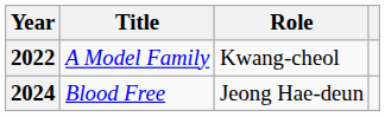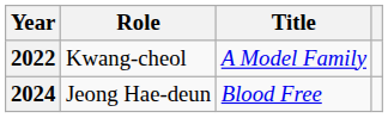 <table class="wikitable plainrowheaders sortable">
 <tr>
 <th scope="col">Year</th>
+<th scope="col">Role</th>
 <th scope="col">Title</th>
-<th scope="col">Role</th>
 <th scope="col" class="unsortable"></th>
 </tr>
 <tr>
 <th scope="row">2022</th>
+<td>Kwang-cheol</td>
 <td><em><a href='#'>A Model Family</a></em></td>
-<td>Kwang-cheol</td>
 <td style="text-align:center"></td>
 </tr>
 <tr>
 <th scope="row">2024</th>
+<td>Jeong Hae-deun</td>
 <td><em><a href='#'>Blood Free</a></em></td>
-<td>Jeong Hae-deun</td>
 <td style="text-align:center"></td>
 </tr>
 </table>
